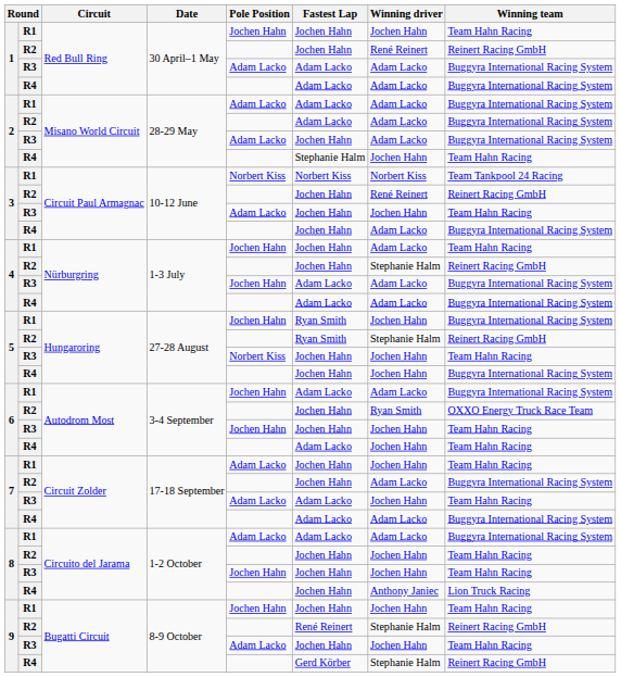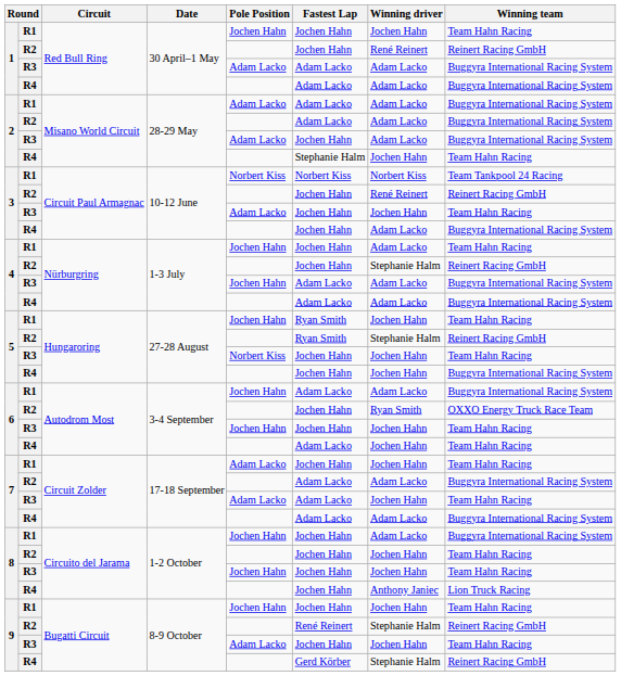 <table class="wikitable" style="font-size: 85%">
 <tr>
 <th colspan=2>Round</th>
 <th>Circuit</th>
 <th>Date</th>
 <th>Pole Position</th>
 <th>Fastest Lap</th>
 <th>Winning driver</th>
 <th>Winning team</th>
 </tr>
 <tr>
 <th rowspan=4>1</th>
 <th>R1</th>
 <td rowspan=4> <a href='#'>Red Bull Ring</a></td>
 <td rowspan=4>30 April–1 May</td>
 <td> <a href='#'>Jochen Hahn</a></td>
 <td> <a href='#'>Jochen Hahn</a></td>
 <td> <a href='#'>Jochen Hahn</a></td>
 <td> <a href='#'>Team Hahn Racing</a></td>
 </tr>
 <tr>
 <th>R2</th>
 <td></td>
 <td> <a href='#'>Jochen Hahn</a></td>
 <td> <a href='#'>René Reinert</a></td>
 <td> <a href='#'>Reinert Racing GmbH</a></td>
 </tr>
 <tr>
 <th>R3</th>
 <td> <a href='#'>Adam Lacko</a></td>
 <td> <a href='#'>Adam Lacko</a></td>
 <td> <a href='#'>Adam Lacko</a></td>
 <td> <a href='#'>Buggyra International Racing System</a></td>
 </tr>
 <tr>
 <th>R4</th>
 <td></td>
 <td> <a href='#'>Adam Lacko</a></td>
 <td> <a href='#'>Adam Lacko</a></td>
 <td> <a href='#'>Buggyra International Racing System</a></td>
 </tr>
 <tr>
 <th rowspan=4>2</th>
 <th>R1</th>
 <td rowspan=4> <a href='#'>Misano World Circuit</a></td>
 <td rowspan=4>28-29 May</td>
 <td> <a href='#'>Adam Lacko</a></td>
 <td> <a href='#'>Adam Lacko</a></td>
 <td> <a href='#'>Adam Lacko</a></td>
 <td> <a href='#'>Buggyra International Racing System</a></td>
 </tr>
 <tr>
 <th>R2</th>
 <td></td>
 <td> <a href='#'>Adam Lacko</a></td>
 <td> <a href='#'>Adam Lacko</a></td>
 <td> <a href='#'>Buggyra International Racing System</a></td>
 </tr>
 <tr>
 <th>R3</th>
 <td> <a href='#'>Adam Lacko</a></td>
 <td> <a href='#'>Jochen Hahn</a></td>
 <td> <a href='#'>Adam Lacko</a></td>
 <td> <a href='#'>Buggyra International Racing System</a></td>
 </tr>
 <tr>
 <th>R4</th>
 <td></td>
 <td> Stephanie Halm</td>
 <td> <a href='#'>Jochen Hahn</a></td>
 <td> <a href='#'>Team Hahn Racing</a></td>
 </tr>
 <tr>
 <th rowspan=4>3</th>
 <th>R1</th>
 <td rowspan=4> <a href='#'>Circuit Paul Armagnac</a></td>
 <td rowspan=4>10-12 June</td>
 <td> <a href='#'>Norbert Kiss</a></td>
 <td> <a href='#'>Norbert Kiss</a></td>
 <td> <a href='#'>Norbert Kiss</a></td>
 <td> <a href='#'>Team Tankpool 24 Racing</a></td>
 </tr>
 <tr>
 <th>R2</th>
 <td></td>
 <td> <a href='#'>Jochen Hahn</a></td>
 <td> <a href='#'>René Reinert</a></td>
 <td> <a href='#'>Reinert Racing GmbH</a></td>
 </tr>
 <tr>
 <th>R3</th>
 <td> <a href='#'>Adam Lacko</a></td>
 <td> <a href='#'>Jochen Hahn</a></td>
 <td> <a href='#'>Jochen Hahn</a></td>
 <td> <a href='#'>Team Hahn Racing</a></td>
 </tr>
 <tr>
 <th>R4</th>
 <td></td>
 <td> <a href='#'>Jochen Hahn</a></td>
 <td> <a href='#'>Adam Lacko</a></td>
 <td> <a href='#'>Buggyra International Racing System</a></td>
 </tr>
 <tr>
 <th rowspan=4>4</th>
 <th>R1</th>
 <td rowspan=4> <a href='#'>Nürburgring</a></td>
 <td rowspan=4>1-3 July</td>
 <td> <a href='#'>Jochen Hahn</a></td>
 <td> <a href='#'>Jochen Hahn</a></td>
 <td> <a href='#'>Adam Lacko</a></td>
 <td> <a href='#'>Team Hahn Racing</a></td>
 </tr>
 <tr>
 <th>R2</th>
 <td></td>
 <td> <a href='#'>Jochen Hahn</a></td>
 <td> Stephanie Halm</td>
 <td> <a href='#'>Reinert Racing GmbH</a></td>
 </tr>
 <tr>
 <th>R3</th>
 <td> <a href='#'>Jochen Hahn</a></td>
 <td> <a href='#'>Adam Lacko</a></td>
 <td> <a href='#'>Adam Lacko</a></td>
 <td> <a href='#'>Buggyra International Racing System</a></td>
 </tr>
 <tr>
 <th>R4</th>
 <td></td>
 <td> <a href='#'>Adam Lacko</a></td>
 <td> <a href='#'>Adam Lacko</a></td>
 <td> <a href='#'>Buggyra International Racing System</a></td>
 </tr>
 <tr>
 <th rowspan=4>5</th>
 <th>R1</th>
 <td rowspan=4> <a href='#'>Hungaroring</a></td>
 <td rowspan=4>27-28 August</td>
 <td> <a href='#'>Jochen Hahn</a></td>
 <td> <a href='#'>Ryan Smith</a></td>
 <td> <a href='#'>Jochen Hahn</a></td>
-<td> <a href='#'>Buggyra International Racing System</a></td>
+<td> <a href='#'>Team Hahn Racing</a></td>
 </tr>
 <tr>
 <th>R2</th>
 <td></td>
 <td> <a href='#'>Ryan Smith</a></td>
 <td> Stephanie Halm</td>
 <td> <a href='#'>Reinert Racing GmbH</a></td>
 </tr>
 <tr>
 <th>R3</th>
 <td> <a href='#'>Norbert Kiss</a></td>
 <td> <a href='#'>Jochen Hahn</a></td>
 <td> <a href='#'>Jochen Hahn</a></td>
 <td> <a href='#'>Team Hahn Racing</a></td>
 </tr>
 <tr>
 <th>R4</th>
 <td></td>
 <td> <a href='#'>Jochen Hahn</a></td>
 <td> <a href='#'>Jochen Hahn</a></td>
 <td> <a href='#'>Buggyra International Racing System</a></td>
 </tr>
 <tr>
 <th rowspan=4>6</th>
 <th>R1</th>
 <td rowspan=4> <a href='#'>Autodrom Most</a></td>
 <td rowspan=4>3-4 September</td>
 <td> <a href='#'>Jochen Hahn</a></td>
 <td> <a href='#'>Adam Lacko</a></td>
 <td> <a href='#'>Adam Lacko</a></td>
 <td> <a href='#'>Buggyra International Racing System</a></td>
 </tr>
 <tr>
 <th>R2</th>
 <td></td>
 <td> <a href='#'>Jochen Hahn</a></td>
 <td> <a href='#'>Ryan Smith</a></td>
 <td> <a href='#'>OXXO Energy Truck Race Team</a></td>
 </tr>
 <tr>
 <th>R3</th>
 <td> <a href='#'>Jochen Hahn</a></td>
 <td> <a href='#'>Jochen Hahn</a></td>
 <td> <a href='#'>Jochen Hahn</a></td>
 <td> <a href='#'>Team Hahn Racing</a></td>
 </tr>
 <tr>
 <th>R4</th>
 <td></td>
 <td> <a href='#'>Adam Lacko</a></td>
 <td> <a href='#'>Jochen Hahn</a></td>
 <td> <a href='#'>Team Hahn Racing</a></td>
 </tr>
 <tr>
 <th rowspan=4>7</th>
 <th>R1</th>
 <td rowspan=4> <a href='#'>Circuit Zolder</a></td>
 <td rowspan=4>17-18 September</td>
 <td> <a href='#'>Adam Lacko</a></td>
 <td> <a href='#'>Jochen Hahn</a></td>
 <td> <a href='#'>Jochen Hahn</a></td>
 <td> <a href='#'>Team Hahn Racing</a></td>
 </tr>
 <tr>
 <th>R2</th>
 <td></td>
-<td> <a href='#'>Jochen Hahn</a></td>
+<td> <a href='#'>Adam Lacko</a></td>
 <td> <a href='#'>Adam Lacko</a></td>
 <td> <a href='#'>Buggyra International Racing System</a></td>
 </tr>
 <tr>
 <th>R3</th>
 <td> <a href='#'>Adam Lacko</a></td>
 <td> <a href='#'>Adam Lacko</a></td>
 <td> <a href='#'>Jochen Hahn</a></td>
 <td> <a href='#'>Team Hahn Racing</a></td>
 </tr>
 <tr>
 <th>R4</th>
 <td></td>
 <td> <a href='#'>Adam Lacko</a></td>
 <td> <a href='#'>Adam Lacko</a></td>
 <td> <a href='#'>Buggyra International Racing System</a></td>
 </tr>
 <tr>
 <th rowspan=4>8</th>
 <th>R1</th>
 <td rowspan=4> <a href='#'>Circuito del Jarama</a></td>
 <td rowspan=4>1-2 October</td>
-<td> <a href='#'>Adam Lacko</a></td>
-<td> <a href='#'>Adam Lacko</a></td>
+<td> <a href='#'>Jochen Hahn</a></td>
+<td> <a href='#'>Jochen Hahn</a></td>
 <td> <a href='#'>Adam Lacko</a></td>
 <td> <a href='#'>Buggyra International Racing System</a></td>
 </tr>
 <tr>
 <th>R2</th>
 <td></td>
 <td> <a href='#'>Jochen Hahn</a></td>
 <td> <a href='#'>Jochen Hahn</a></td>
 <td> <a href='#'>Team Hahn Racing</a></td>
 </tr>
 <tr>
 <th>R3</th>
 <td> <a href='#'>Jochen Hahn</a></td>
 <td> <a href='#'>Jochen Hahn</a></td>
 <td> <a href='#'>Jochen Hahn</a></td>
 <td> <a href='#'>Team Hahn Racing</a></td>
 </tr>
 <tr>
 <th>R4</th>
 <td></td>
 <td> <a href='#'>Jochen Hahn</a></td>
 <td> <a href='#'>Anthony Janiec</a></td>
 <td> <a href='#'>Lion Truck Racing</a></td>
 </tr>
 <tr>
 <th rowspan=4>9</th>
 <th>R1</th>
 <td rowspan=4> <a href='#'>Bugatti Circuit</a></td>
 <td rowspan=4>8-9 October</td>
 <td> <a href='#'>Jochen Hahn</a></td>
 <td> <a href='#'>Jochen Hahn</a></td>
 <td> <a href='#'>Jochen Hahn</a></td>
 <td> <a href='#'>Team Hahn Racing</a></td>
 </tr>
 <tr>
 <th>R2</th>
 <td></td>
 <td> <a href='#'>René Reinert</a></td>
 <td> Stephanie Halm</td>
 <td> <a href='#'>Reinert Racing GmbH</a></td>
 </tr>
 <tr>
 <th>R3</th>
 <td> <a href='#'>Adam Lacko</a></td>
 <td> <a href='#'>Jochen Hahn</a></td>
 <td> <a href='#'>Jochen Hahn</a></td>
 <td> <a href='#'>Team Hahn Racing</a></td>
 </tr>
 <tr>
 <th>R4</th>
 <td></td>
 <td> <a href='#'>Gerd Körber</a></td>
 <td> Stephanie Halm</td>
 <td> <a href='#'>Reinert Racing GmbH</a></td>
 </tr>
 </table>
